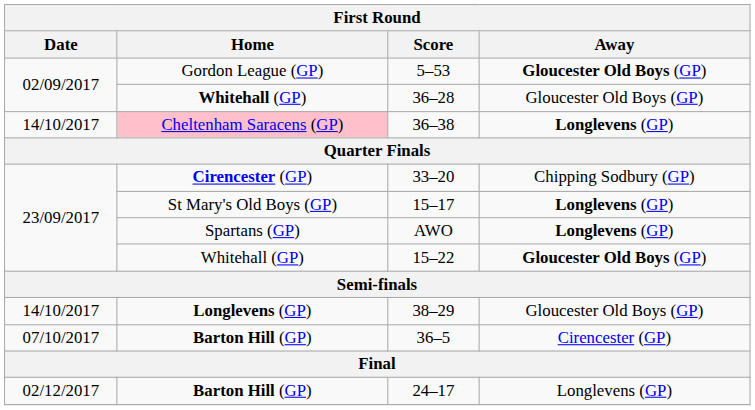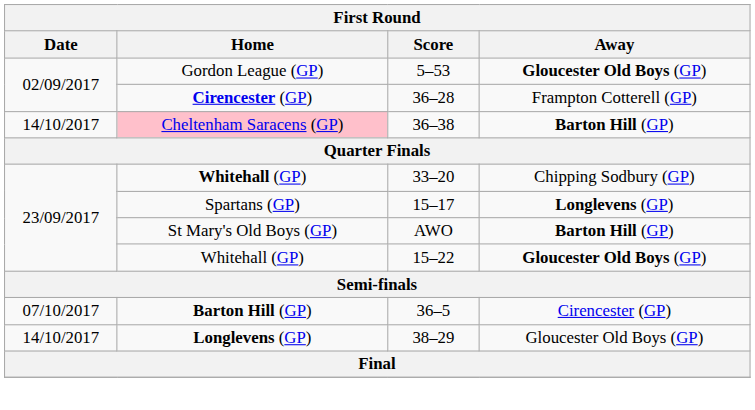 <table class="wikitable" style="text-align: center">
 <tr>
 <th colspan=4>First Round</th>
 </tr>
 <tr>
 <th width=100>Date</th>
 <th width=250>Home</th>
 <th width=80>Score</th>
 <th width=250>Away</th>
 </tr>
 <tr>
 <td rowspan=2>02/09/2017</td>
 <td>Gordon League (<a href='#'>GP</a>)</td>
 <td>5–53</td>
 <td><strong>Gloucester Old Boys</strong> (<a href='#'>GP</a>)</td>
 </tr>
 <tr>
-<td><strong>Whitehall</strong> (<a href='#'>GP</a>)</td>
+<td><strong><a href='#'>Cirencester</a></strong> (<a href='#'>GP</a>)</td>
 <td>36–28</td>
-<td>Gloucester Old Boys (<a href='#'>GP</a>)</td>
+<td>Frampton Cotterell (<a href='#'>GP</a>)</td>
 </tr>
 <tr>
 <td>14/10/2017</td>
 <td style="background: pink;"><a href='#'>Cheltenham Saracens</a> (<a href='#'>GP</a>)</td>
 <td>36–38</td>
-<td><strong>Longlevens</strong> (<a href='#'>GP</a>)</td>
+<td><strong>Barton Hill</strong> (<a href='#'>GP</a>)</td>
 </tr>
 <tr>
 <th colspan=4>Quarter Finals</th>
 </tr>
 <tr>
 <td rowspan=4>23/09/2017</td>
-<td><strong><a href='#'>Cirencester</a></strong> (<a href='#'>GP</a>)</td>
+<td><strong>Whitehall</strong> (<a href='#'>GP</a>)</td>
 <td>33–20</td>
 <td>Chipping Sodbury (<a href='#'>GP</a>)</td>
 </tr>
 <tr>
-<td>St Mary's Old Boys (<a href='#'>GP</a>)</td>
+<td>Spartans (<a href='#'>GP</a>)</td>
 <td>15–17</td>
 <td><strong>Longlevens</strong> (<a href='#'>GP</a>)</td>
 </tr>
 <tr>
-<td>Spartans (<a href='#'>GP</a>)</td>
+<td>St Mary's Old Boys (<a href='#'>GP</a>)</td>
 <td>AWO</td>
-<td><strong>Longlevens</strong> (<a href='#'>GP</a>)</td>
+<td><strong>Barton Hill</strong> (<a href='#'>GP</a>)</td>
 </tr>
 <tr>
 <td>Whitehall (<a href='#'>GP</a>)</td>
 <td>15–22</td>
 <td><strong>Gloucester Old Boys</strong> (<a href='#'>GP</a>)</td>
 </tr>
 <tr>
 <th colspan=4>Semi-finals</th>
 </tr>
 <tr>
+<td>07/10/2017</td>
+<td><strong>Barton Hill</strong> (<a href='#'>GP</a>)</td>
+<td>36–5</td>
+<td><a href='#'>Cirencester</a> (<a href='#'>GP</a>)</td>
+</tr>
+<tr>
 <td>14/10/2017</td>
 <td><strong>Longlevens</strong> (<a href='#'>GP</a>)</td>
 <td>38–29</td>
 <td>Gloucester Old Boys (<a href='#'>GP</a>)</td>
 </tr>
 <tr>
-<td>07/10/2017</td>
-<td><strong>Barton Hill</strong> (<a href='#'>GP</a>)</td>
-<td>36–5</td>
-<td><a href='#'>Cirencester</a> (<a href='#'>GP</a>)</td>
-</tr>
-<tr>
 <th colspan=4>Final</th>
-</tr>
-<tr>
-<td>02/12/2017</td>
-<td><strong>Barton Hill</strong> (<a href='#'>GP</a>)</td>
-<td>24–17</td>
-<td>Longlevens (<a href='#'>GP</a>)</td>
 </tr>
 <tr>
 </tr>
 </table>
